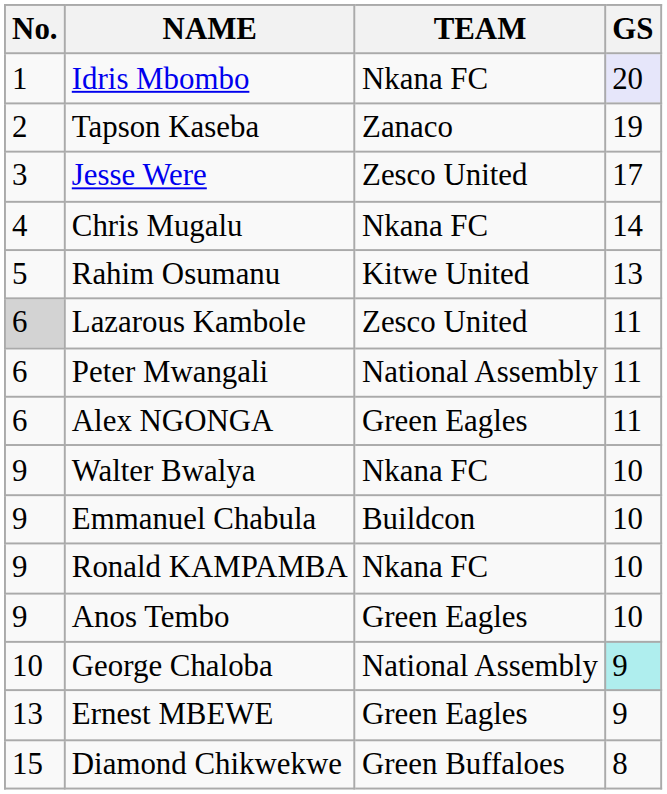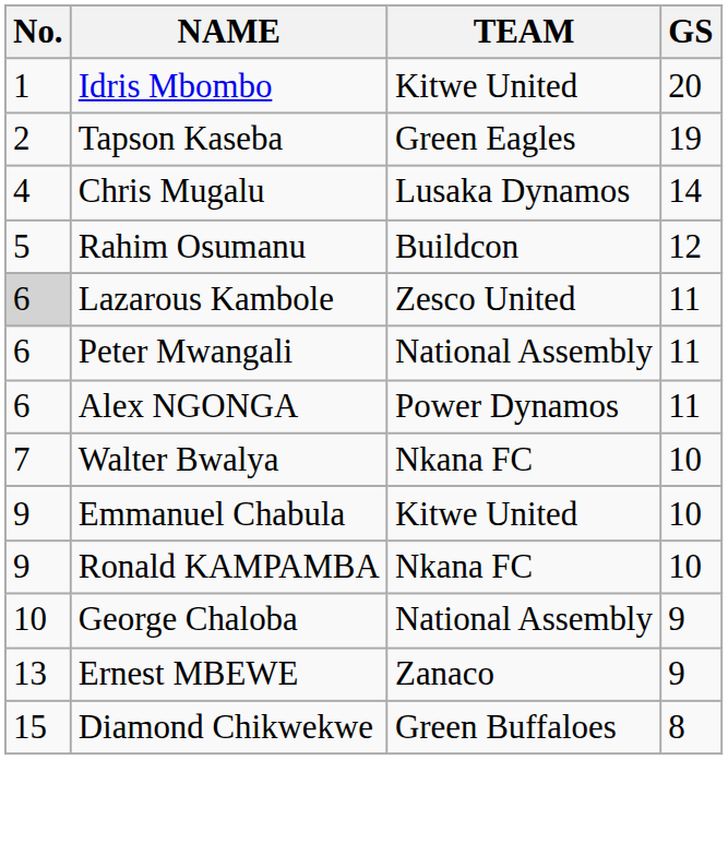 <table class="wikitable">
 <tr>
 <th>No.</th>
 <th>NAME</th>
 <th>TEAM</th>
 <th><abbr>GS</abbr></th>
 </tr>
 <tr>
 <td>1</td>
 <td><a href='#'>Idris Mbombo</a></td>
-<td>Nkana FC</td>
-<td style="background: lavender;">20</td>
+<td>Kitwe United</td>
+<td>20</td>
 </tr>
 <tr>
 <td>2</td>
 <td>Tapson Kaseba</td>
-<td>Zanaco</td>
+<td>Green Eagles</td>
 <td>19</td>
-</tr>
-<tr>
-<td>3</td>
-<td><a href='#'>Jesse Were</a></td>
-<td>Zesco United</td>
-<td>17</td>
 </tr>
 <tr>
 <td>4</td>
 <td>Chris Mugalu</td>
-<td>Nkana FC</td>
+<td>Lusaka Dynamos</td>
 <td>14</td>
 </tr>
 <tr>
 <td>5</td>
 <td>Rahim Osumanu</td>
-<td>Kitwe United</td>
-<td>13</td>
+<td>Buildcon</td>
+<td>12</td>
 </tr>
 <tr>
 <td style="background: lightgrey;">6</td>
 <td>Lazarous Kambole</td>
 <td>Zesco United</td>
 <td>11</td>
 </tr>
 <tr>
 <td>6</td>
 <td>Peter Mwangali</td>
 <td>National Assembly</td>
 <td>11</td>
 </tr>
 <tr>
 <td>6</td>
 <td>Alex NGONGA</td>
-<td>Green Eagles</td>
+<td>Power Dynamos</td>
 <td>11</td>
 </tr>
 <tr>
-<td>9</td>
+<td>7</td>
 <td>Walter Bwalya</td>
 <td>Nkana FC</td>
 <td>10</td>
 </tr>
 <tr>
 <td>9</td>
 <td>Emmanuel Chabula</td>
-<td>Buildcon</td>
+<td>Kitwe United</td>
 <td>10</td>
 </tr>
 <tr>
 <td>9</td>
 <td>Ronald KAMPAMBA</td>
 <td>Nkana FC</td>
 <td>10</td>
 </tr>
 <tr>
-<td>9</td>
-<td>Anos Tembo</td>
-<td>Green Eagles</td>
-<td>10</td>
-</tr>
-<tr>
 <td>10</td>
 <td>George Chaloba</td>
 <td>National Assembly</td>
-<td style="background: paleturquoise;">9</td>
+<td>9</td>
 </tr>
 <tr>
 <td>13</td>
 <td>Ernest MBEWE</td>
-<td>Green Eagles</td>
+<td>Zanaco</td>
 <td>9</td>
 </tr>
 <tr>
 <td>15</td>
 <td>Diamond Chikwekwe</td>
 <td>Green Buffaloes</td>
 <td>8</td>
 </tr>
 </table>
